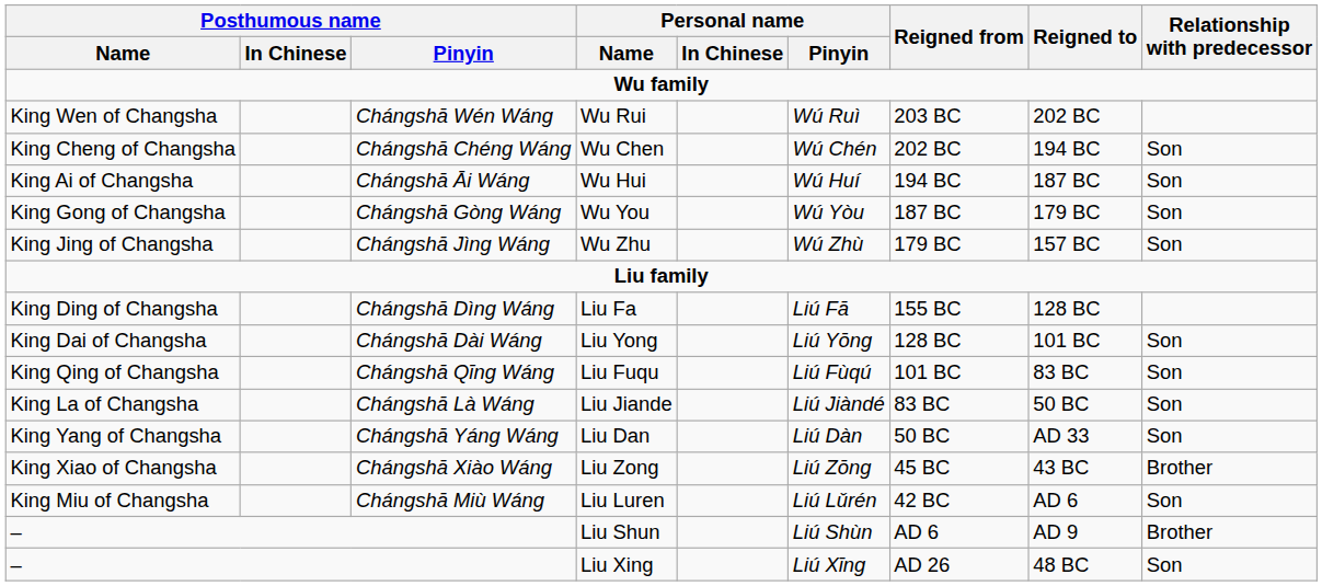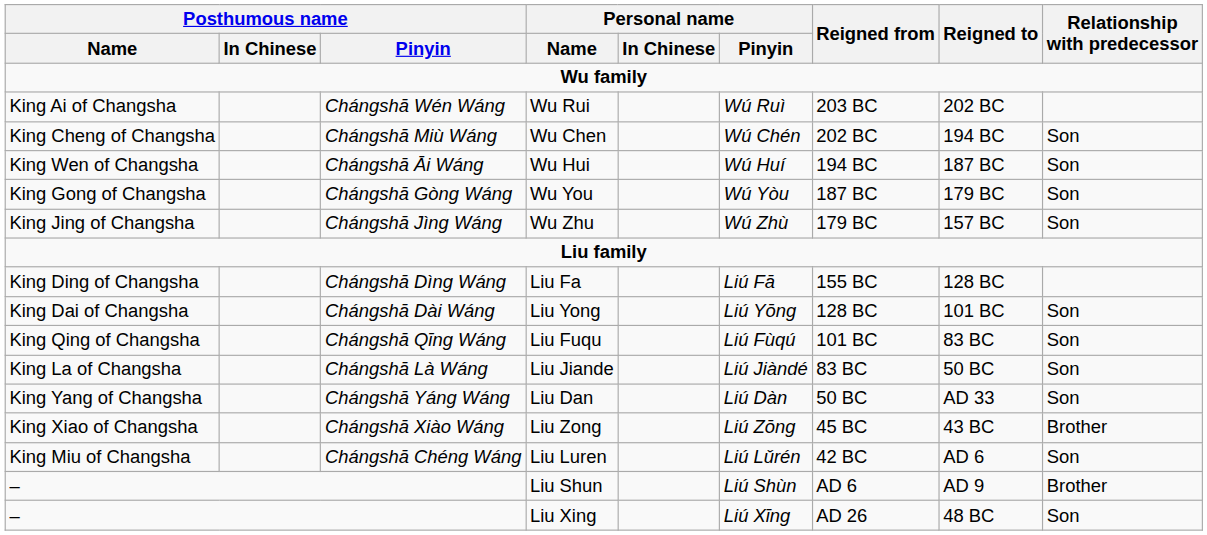 <table class="wikitable" style="margin-left: auto; margin-right: auto; border: none;">
 <tr>
 <th colspan="3"><a href='#'>Posthumous name</a></th>
 <th colspan="3">Personal name</th>
 <th rowspan="2">Reigned from</th>
 <th rowspan="2">Reigned to</th>
 <th rowspan="2">Relationship <br>with predecessor</th>
 </tr>
 <tr>
 <th>Name</th>
 <th>In Chinese</th>
 <th><a href='#'>Pinyin</a></th>
 <th>Name</th>
 <th>In Chinese</th>
 <th>Pinyin</th>
 </tr>
 <tr>
 <td style="text-align:center;" colspan="9"><strong>Wu family</strong></td>
 </tr>
 <tr>
-<td>King Wen of Changsha</td>
+<td>King Ai of Changsha</td>
 <td></td>
 <td><em>Chángshā Wén Wáng</em></td>
 <td>Wu Rui</td>
 <td></td>
 <td><em>Wú Ruì</em></td>
 <td>203 BC</td>
 <td>202 BC</td>
 <td></td>
 </tr>
 <tr>
 <td>King Cheng of Changsha</td>
 <td></td>
-<td><em>Chángshā Chéng Wáng</em></td>
+<td><em>Chángshā Miù Wáng</em></td>
 <td>Wu Chen</td>
 <td></td>
 <td><em>Wú Chén</em></td>
 <td>202 BC</td>
 <td>194 BC</td>
 <td>Son</td>
 </tr>
 <tr>
-<td>King Ai of Changsha</td>
+<td>King Wen of Changsha</td>
 <td></td>
 <td><em>Chángshā Āi Wáng</em></td>
 <td>Wu Hui</td>
 <td></td>
 <td><em>Wú Huí</em></td>
 <td>194 BC</td>
 <td>187 BC</td>
 <td>Son</td>
 </tr>
 <tr>
 <td>King Gong of Changsha</td>
 <td></td>
 <td><em>Chángshā Gòng Wáng</em></td>
 <td>Wu You</td>
 <td></td>
 <td><em>Wú Yòu</em></td>
 <td>187 BC</td>
 <td>179 BC</td>
 <td>Son</td>
 </tr>
 <tr>
 <td>King Jing of Changsha</td>
 <td></td>
 <td><em>Chángshā Jìng Wáng</em></td>
 <td>Wu Zhu</td>
 <td></td>
 <td><em>Wú Zhù</em></td>
 <td>179 BC</td>
 <td>157 BC</td>
 <td>Son</td>
 </tr>
 <tr>
 <td style="text-align:center;" colspan="9"><strong>Liu family</strong></td>
 </tr>
 <tr>
 <td>King Ding of Changsha</td>
 <td></td>
 <td><em>Chángshā Dìng Wáng</em></td>
 <td>Liu Fa</td>
 <td></td>
 <td><em>Liú Fā</em></td>
 <td>155 BC</td>
 <td>128 BC</td>
 <td></td>
 </tr>
 <tr>
 <td>King Dai of Changsha</td>
 <td></td>
 <td><em>Chángshā Dài Wáng</em></td>
 <td>Liu Yong</td>
 <td></td>
 <td><em>Liú Yōng</em></td>
 <td>128 BC</td>
 <td>101 BC</td>
 <td>Son</td>
 </tr>
 <tr>
 <td>King Qing of Changsha</td>
 <td></td>
 <td><em>Chángshā Qīng Wáng</em></td>
 <td>Liu Fuqu</td>
 <td></td>
 <td><em>Liú Fùqú</em></td>
 <td>101 BC</td>
 <td>83 BC</td>
 <td>Son</td>
 </tr>
 <tr>
 <td>King La of Changsha</td>
 <td></td>
 <td><em>Chángshā Là Wáng</em></td>
 <td>Liu Jiande</td>
 <td></td>
 <td><em>Liú Jiàndé</em></td>
 <td>83 BC</td>
 <td>50 BC</td>
 <td>Son</td>
 </tr>
 <tr>
 <td>King Yang of Changsha</td>
 <td></td>
 <td><em>Chángshā Yáng Wáng</em></td>
 <td>Liu Dan</td>
 <td></td>
 <td><em>Liú Dàn</em></td>
 <td>50 BC</td>
 <td>AD 33</td>
 <td>Son</td>
 </tr>
 <tr>
 <td>King Xiao of Changsha</td>
 <td></td>
 <td><em>Chángshā Xiào Wáng</em></td>
 <td>Liu Zong</td>
 <td></td>
 <td><em>Liú Zōng</em></td>
 <td>45 BC</td>
 <td>43 BC</td>
 <td>Brother</td>
 </tr>
 <tr>
 <td>King Miu of Changsha</td>
 <td></td>
-<td><em>Chángshā Miù Wáng</em></td>
+<td><em>Chángshā Chéng Wáng</em></td>
 <td>Liu Luren</td>
 <td></td>
 <td><em>Liú Lǔrén</em></td>
 <td>42 BC</td>
 <td>AD 6</td>
 <td>Son</td>
 </tr>
 <tr>
 <td colspan="3">–</td>
 <td>Liu Shun</td>
 <td></td>
 <td><em>Liú Shùn</em></td>
 <td>AD 6</td>
 <td>AD 9</td>
 <td>Brother</td>
 </tr>
 <tr>
 <td colspan="3">–</td>
 <td>Liu Xing</td>
 <td></td>
 <td><em>Liú Xīng</em></td>
 <td>AD 26</td>
 <td>48 BC</td>
 <td>Son</td>
 </tr>
 </table>
